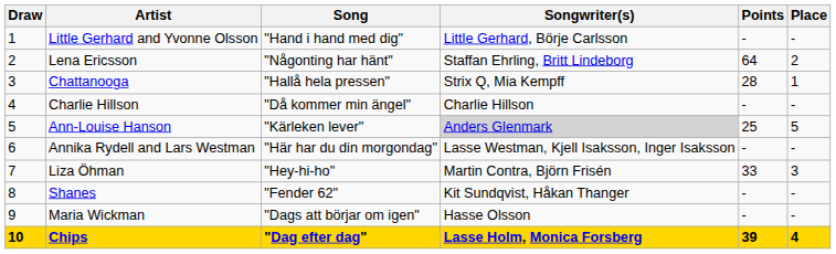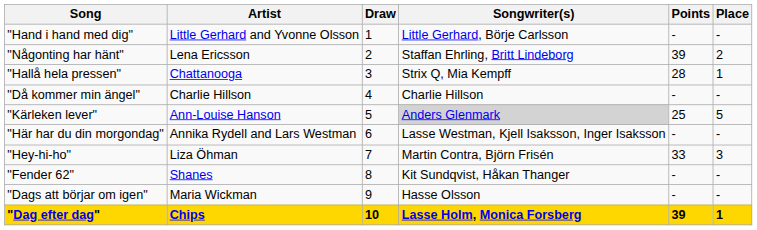 <table class="sortable wikitable">
 <tr>
+<th>Song</th>
+<th>Artist</th>
 <th>Draw</th>
-<th>Artist</th>
-<th>Song</th>
 <th>Songwriter(s)</th>
 <th>Points</th>
 <th>Place</th>
 </tr>
 <tr>
+<td>"Hand i hand med dig"</td>
+<td><a href='#'>Little Gerhard</a> and Yvonne Olsson</td>
 <td>1</td>
-<td><a href='#'>Little Gerhard</a> and Yvonne Olsson</td>
-<td>"Hand i hand med dig"</td>
 <td><a href='#'>Little Gerhard</a>, Börje Carlsson</td>
 <td>-</td>
 <td>-</td>
 </tr>
 <tr>
+<td>"Någonting har hänt"</td>
+<td>Lena Ericsson</td>
 <td>2</td>
-<td>Lena Ericsson</td>
-<td>"Någonting har hänt"</td>
 <td>Staffan Ehrling, <a href='#'>Britt Lindeborg</a></td>
-<td>64</td>
+<td>39</td>
 <td>2</td>
 </tr>
 <tr>
+<td>"Hallå hela pressen"</td>
+<td><a href='#'>Chattanooga</a></td>
 <td>3</td>
-<td><a href='#'>Chattanooga</a></td>
-<td>"Hallå hela pressen"</td>
 <td>Strix Q, Mia Kempff</td>
 <td>28</td>
 <td>1</td>
 </tr>
 <tr>
+<td>"Då kommer min ängel"</td>
+<td>Charlie Hillson</td>
 <td>4</td>
-<td>Charlie Hillson</td>
-<td>"Då kommer min ängel"</td>
 <td>Charlie Hillson</td>
 <td>-</td>
 <td>-</td>
 </tr>
 <tr>
+<td>"Kärleken lever"</td>
+<td><a href='#'>Ann-Louise Hanson</a></td>
 <td>5</td>
-<td><a href='#'>Ann-Louise Hanson</a></td>
-<td>"Kärleken lever"</td>
 <td style="background: lightgrey;"><a href='#'>Anders Glenmark</a></td>
 <td>25</td>
 <td>5</td>
 </tr>
 <tr>
+<td>"Här har du din morgondag"</td>
+<td>Annika Rydell and Lars Westman</td>
 <td>6</td>
-<td>Annika Rydell and Lars Westman</td>
-<td>"Här har du din morgondag"</td>
 <td>Lasse Westman, Kjell Isaksson, Inger Isaksson</td>
 <td>-</td>
 <td>-</td>
 </tr>
 <tr>
+<td>"Hey-hi-ho"</td>
+<td>Liza Öhman</td>
 <td>7</td>
-<td>Liza Öhman</td>
-<td>"Hey-hi-ho"</td>
 <td>Martin Contra, Björn Frisén</td>
 <td>33</td>
 <td>3</td>
 </tr>
 <tr>
+<td>"Fender 62"</td>
+<td><a href='#'>Shanes</a></td>
 <td>8</td>
-<td><a href='#'>Shanes</a></td>
-<td>"Fender 62"</td>
 <td>Kit Sundqvist, Håkan Thanger</td>
 <td>-</td>
 <td>-</td>
 </tr>
 <tr>
+<td>"Dags att börjar om igen"</td>
+<td>Maria Wickman</td>
 <td>9</td>
-<td>Maria Wickman</td>
-<td>"Dags att börjar om igen"</td>
 <td>Hasse Olsson</td>
 <td>-</td>
 <td>-</td>
 </tr>
 <tr style="font-weight:bold;background:gold;">
+<td>"<a href='#'>Dag efter dag</a>"</td>
+<td><a href='#'>Chips</a></td>
 <td>10</td>
-<td><a href='#'>Chips</a></td>
-<td>"<a href='#'>Dag efter dag</a>"</td>
 <td><a href='#'>Lasse Holm</a>, <a href='#'>Monica Forsberg</a></td>
 <td>39</td>
-<td>4</td>
+<td>1</td>
 </tr>
 </table>
